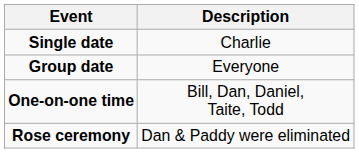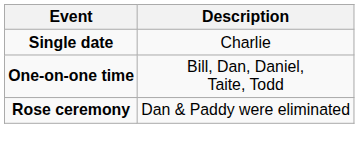 <table class="wikitable sortable" style="text-align:center;">
 <tr>
 <th>Event</th>
 <th>Description</th>
 </tr>
 <tr>
 <td><strong>Single date</strong></td>
 <td>Charlie</td>
 </tr>
 <tr>
-<td><strong>Group date</strong></td>
-<td>Everyone</td>
-</tr>
-<tr>
 <td><strong>One-on-one time</strong></td>
 <td>Bill, Dan, Daniel,<br>Taite, Todd</td>
 </tr>
 <tr>
 <td><strong>Rose ceremony</strong></td>
 <td>Dan & Paddy were eliminated</td>
 </tr>
 </table>
